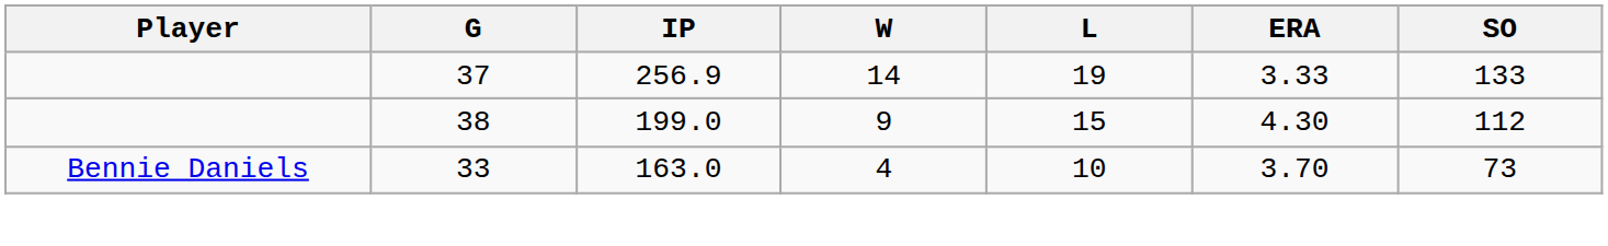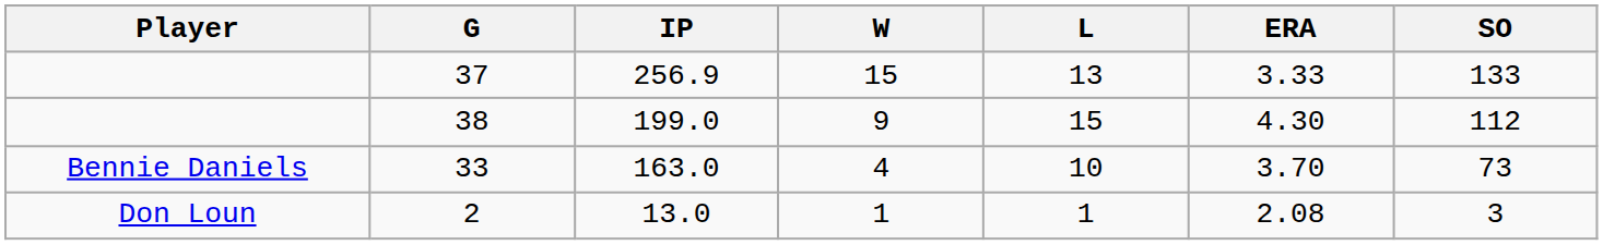 <table class="wikitable sortable">
 <tr>
 <th bgcolor="#DDDDFF" width="16%">Player</th>
 <th bgcolor="#DDDDFF" width="9%">G</th>
 <th bgcolor="#DDDDFF" width="9%">IP</th>
 <th bgcolor="#DDDDFF" width="9%">W</th>
 <th bgcolor="#DDDDFF" width="9%">L</th>
 <th bgcolor="#DDDDFF" width="9%">ERA</th>
 <th bgcolor="#DDDDFF" width="9%">SO</th>
 </tr>
 <tr align="center">
 <td></td>
 <td>37</td>
 <td>256.9</td>
-<td>14</td>
-<td>19</td>
+<td>15</td>
+<td>13</td>
 <td>3.33</td>
 <td>133</td>
 </tr>
 <tr align="center">
 <td></td>
 <td>38</td>
 <td>199.0</td>
 <td>9</td>
 <td>15</td>
 <td>4.30</td>
 <td>112</td>
 </tr>
 <tr align="center">
 <td><a href='#'>Bennie Daniels</a></td>
 <td>33</td>
 <td>163.0</td>
 <td>4</td>
 <td>10</td>
 <td>3.70</td>
 <td>73</td>
 </tr>
+<tr align=center>
+<td><a href='#'>Don Loun</a></td>
+<td>2</td>
+<td>13.0</td>
+<td>1</td>
+<td>1</td>
+<td>2.08</td>
+<td>3</td>
+</tr>
 </table>
